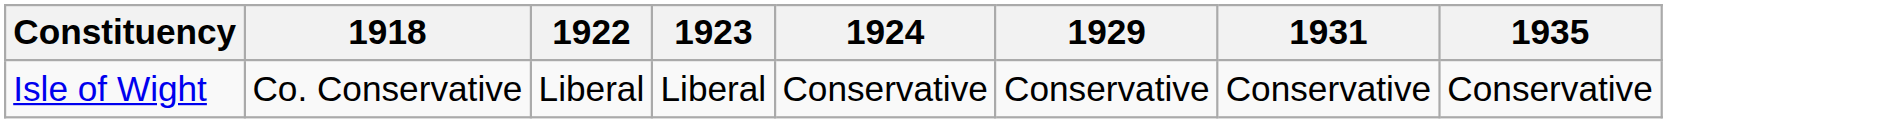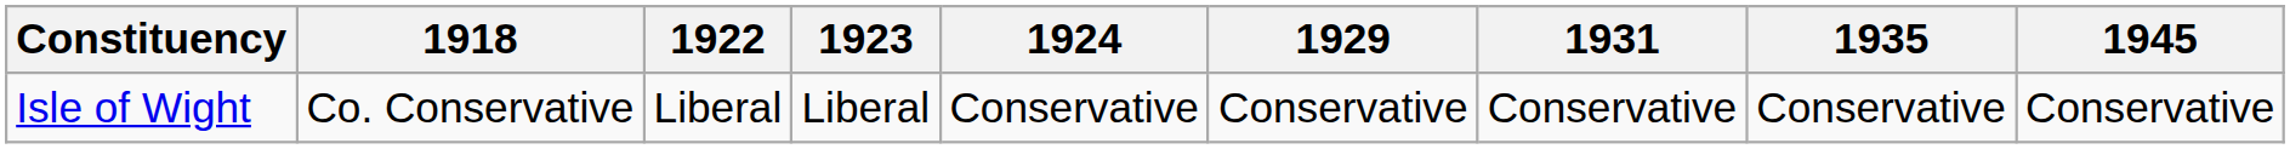 <table class="wikitable sortable">
 <tr>
 <th>Constituency</th>
 <th>1918</th>
 <th>1922</th>
 <th>1923</th>
 <th>1924</th>
 <th>1929</th>
 <th>1931</th>
 <th>1935</th>
+<th>1945</th>
 </tr>
 <tr>
 <td><a href='#'>Isle of Wight</a></td>
 <td bgcolor=>Co. Conservative</td>
 <td bgcolor=>Liberal</td>
 <td bgcolor=>Liberal</td>
 <td bgcolor=>Conservative</td>
 <td bgcolor=>Conservative</td>
 <td bgcolor=>Conservative</td>
 <td bgcolor=>Conservative</td>
+<td bgcolor=>Conservative</td>
 </tr>
 </table>
